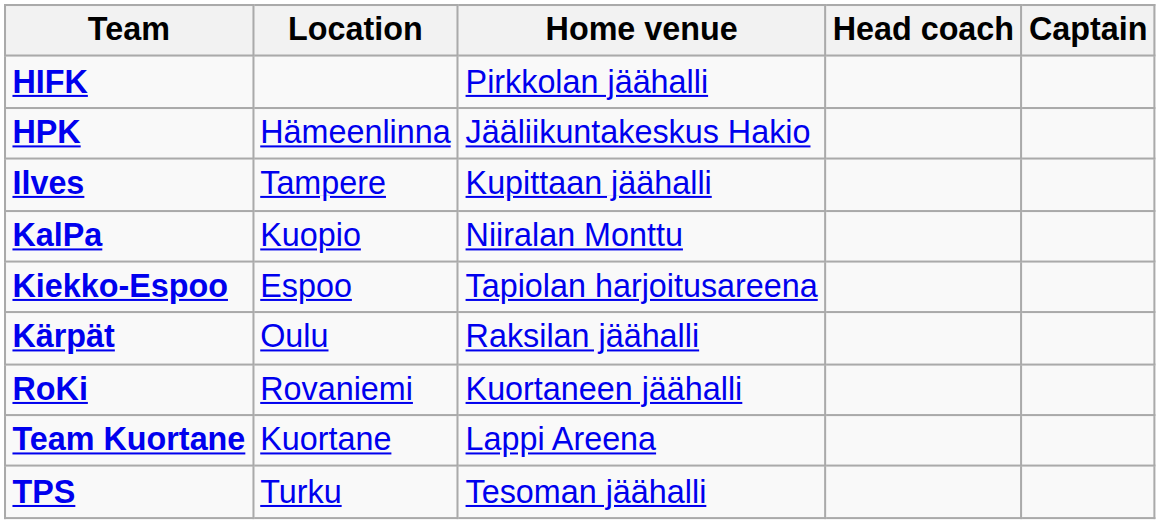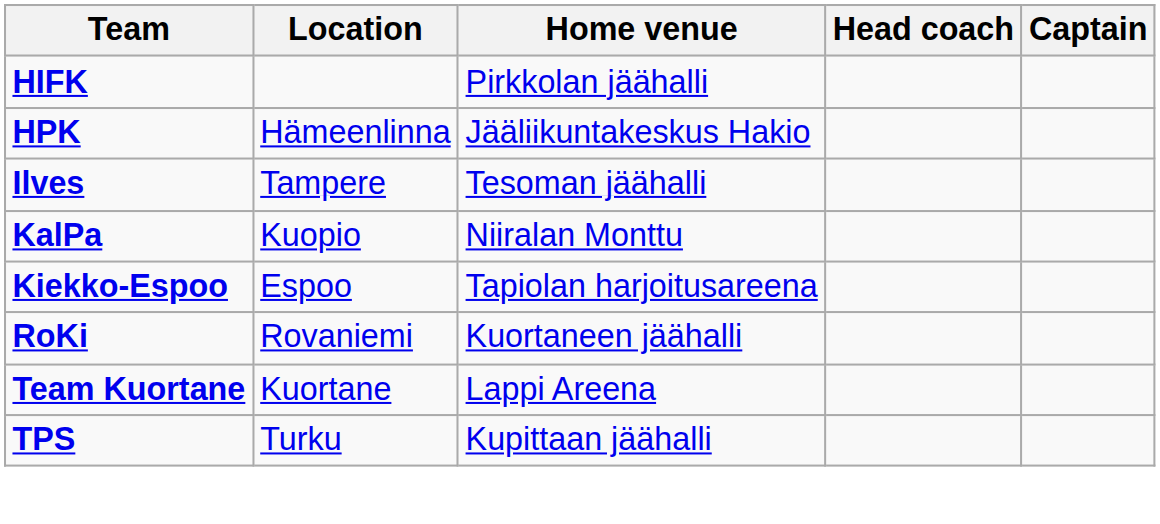 <table class="wikitable sortable" width="">
 <tr style="background:#efefef;">
 <th>Team</th>
 <th>Location</th>
 <th>Home venue</th>
 <th>Head coach</th>
 <th>Captain</th>
 </tr>
 <tr>
 <td><strong><a href='#'>HIFK</a></strong></td>
 <td></td>
 <td><a href='#'>Pirkkolan jäähalli</a></td>
 <td></td>
 <td></td>
 </tr>
 <tr>
 <td><strong><a href='#'>HPK</a></strong></td>
 <td> <a href='#'>Hämeenlinna</a></td>
 <td><a href='#'>Jääliikuntakeskus Hakio</a></td>
 <td></td>
 <td></td>
 </tr>
 <tr>
 <td><strong><a href='#'>Ilves</a></strong></td>
 <td> <a href='#'>Tampere</a></td>
-<td><a href='#'>Kupittaan jäähalli</a></td>
+<td><a href='#'>Tesoman jäähalli</a></td>
 <td></td>
 <td></td>
 </tr>
 <tr>
 <td><strong><a href='#'>KalPa</a></strong></td>
 <td> <a href='#'>Kuopio</a></td>
 <td><a href='#'>Niiralan Monttu</a></td>
 <td></td>
 <td></td>
 </tr>
 <tr>
 <td><strong><a href='#'>Kiekko-Espoo</a></strong></td>
 <td> <a href='#'>Espoo</a></td>
 <td><a href='#'>Tapiolan harjoitusareena</a></td>
-<td></td>
-<td></td>
-</tr>
-<tr>
-<td><strong><a href='#'>Kärpät</a></strong></td>
-<td> <a href='#'>Oulu</a></td>
-<td><a href='#'>Raksilan jäähalli</a></td>
 <td></td>
 <td></td>
 </tr>
 <tr>
 <td><strong><a href='#'>RoKi</a></strong></td>
 <td> <a href='#'>Rovaniemi</a></td>
 <td><a href='#'>Kuortaneen jäähalli</a></td>
 <td></td>
 <td></td>
 </tr>
 <tr>
 <td><strong><a href='#'>Team Kuortane</a></strong></td>
 <td> <a href='#'>Kuortane</a></td>
 <td><a href='#'>Lappi Areena</a></td>
 <td></td>
 <td></td>
 </tr>
 <tr>
 <td><strong><a href='#'>TPS</a></strong></td>
 <td> <a href='#'>Turku</a></td>
-<td><a href='#'>Tesoman jäähalli</a></td>
+<td><a href='#'>Kupittaan jäähalli</a></td>
 <td></td>
 <td></td>
 </tr>
 </table>
